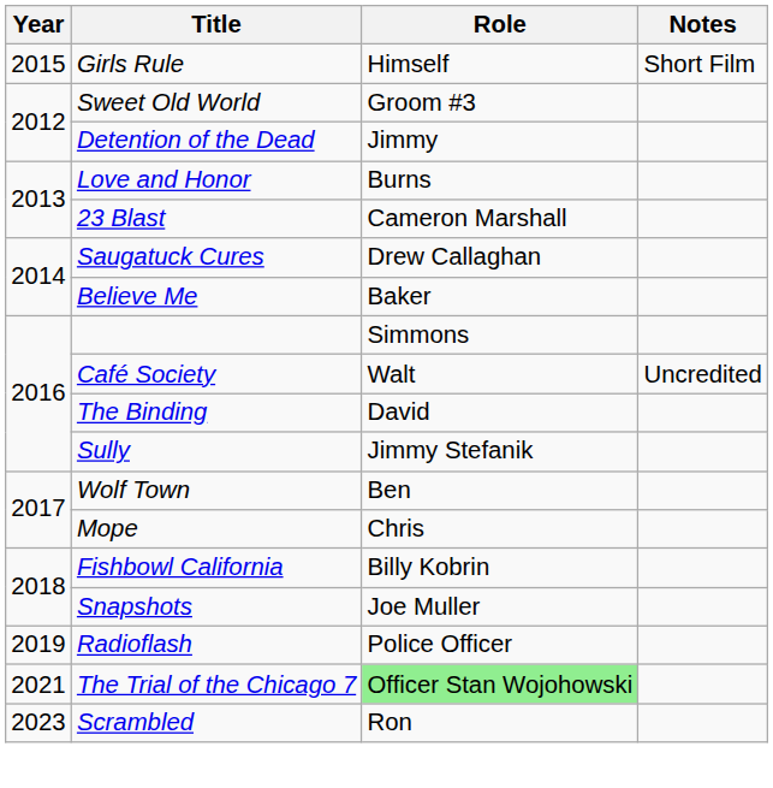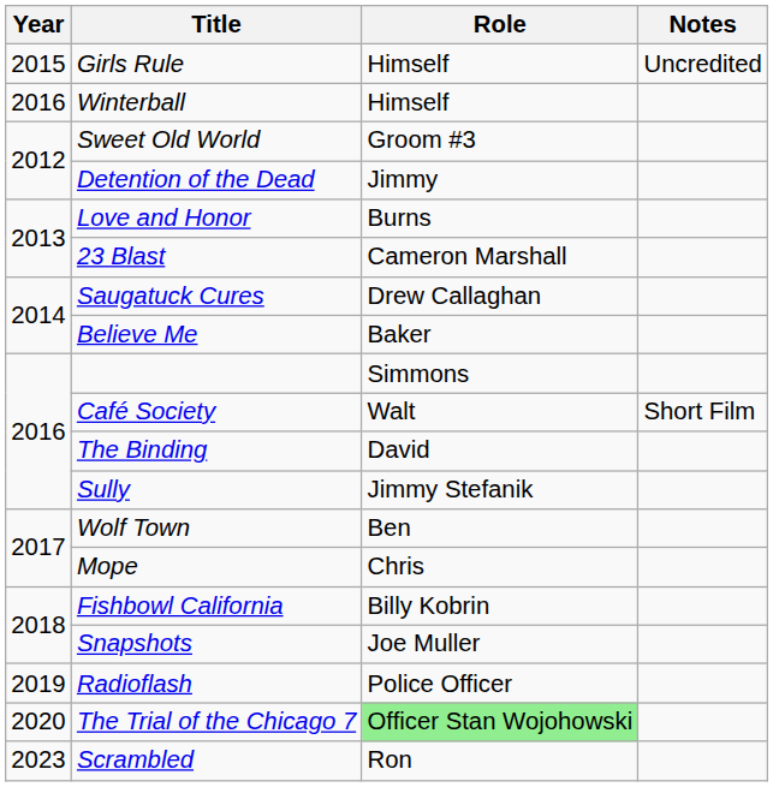 <table class="wikitable sortable">
 <tr>
 <th>Year</th>
 <th>Title</th>
 <th>Role</th>
 <th class="unsortable">Notes</th>
 </tr>
 <tr>
 <td>2015</td>
 <td><em>Girls Rule</em></td>
 <td>Himself</td>
-<td>Short Film</td>
+<td>Uncredited</td>
+</tr>
+<tr>
+<td>2016</td>
+<td><em>Winterball</em></td>
+<td>Himself</td>
+<td></td>
 </tr>
 <tr>
 <td rowspan="2">2012</td>
 <td><em>Sweet Old World</em></td>
 <td>Groom #3</td>
 <td></td>
 </tr>
 <tr>
 <td><em><a href='#'>Detention of the Dead</a></em></td>
 <td>Jimmy</td>
 <td></td>
 </tr>
 <tr>
 <td rowspan="2">2013</td>
 <td><em><a href='#'>Love and Honor</a></em></td>
 <td>Burns</td>
 <td></td>
 </tr>
 <tr>
 <td><em><a href='#'>23 Blast</a></em></td>
 <td>Cameron Marshall</td>
 <td></td>
 </tr>
 <tr>
 <td rowspan="2">2014</td>
 <td><em><a href='#'>Saugatuck Cures</a></em></td>
 <td>Drew Callaghan</td>
 <td></td>
 </tr>
 <tr>
 <td><em><a href='#'>Believe Me</a></em></td>
 <td>Baker</td>
 <td></td>
 </tr>
 <tr>
 <td rowspan="4">2016</td>
 <td><em></em></td>
 <td>Simmons</td>
 <td></td>
 </tr>
 <tr>
 <td><em><a href='#'>Café Society</a></em></td>
 <td>Walt</td>
-<td>Uncredited</td>
+<td>Short Film</td>
 </tr>
 <tr>
 <td><em><a href='#'>The Binding</a></em></td>
 <td>David</td>
 <td></td>
 </tr>
 <tr>
 <td><em><a href='#'>Sully</a></em></td>
 <td>Jimmy Stefanik</td>
 <td></td>
 </tr>
 <tr>
 <td rowspan="2">2017</td>
 <td><em>Wolf Town</em></td>
 <td>Ben</td>
 <td></td>
 </tr>
 <tr>
 <td><em>Mope</em></td>
 <td>Chris</td>
 <td></td>
 </tr>
 <tr>
 <td rowspan="2">2018</td>
 <td><em><a href='#'>Fishbowl California</a></em></td>
 <td>Billy Kobrin</td>
 <td></td>
 </tr>
 <tr>
 <td><em><a href='#'>Snapshots</a></em></td>
 <td>Joe Muller</td>
 <td></td>
 </tr>
 <tr>
 <td>2019</td>
 <td><em><a href='#'>Radioflash</a></em></td>
 <td>Police Officer</td>
 <td></td>
 </tr>
 <tr>
-<td>2021</td>
+<td>2020</td>
 <td><em><a href='#'>The Trial of the Chicago 7</a></em></td>
 <td style="background: lightgreen;">Officer Stan Wojohowski</td>
 <td></td>
 </tr>
 <tr>
 <td>2023</td>
 <td><em><a href='#'>Scrambled</a></em></td>
 <td>Ron</td>
 <td></td>
 </tr>
 </table>
